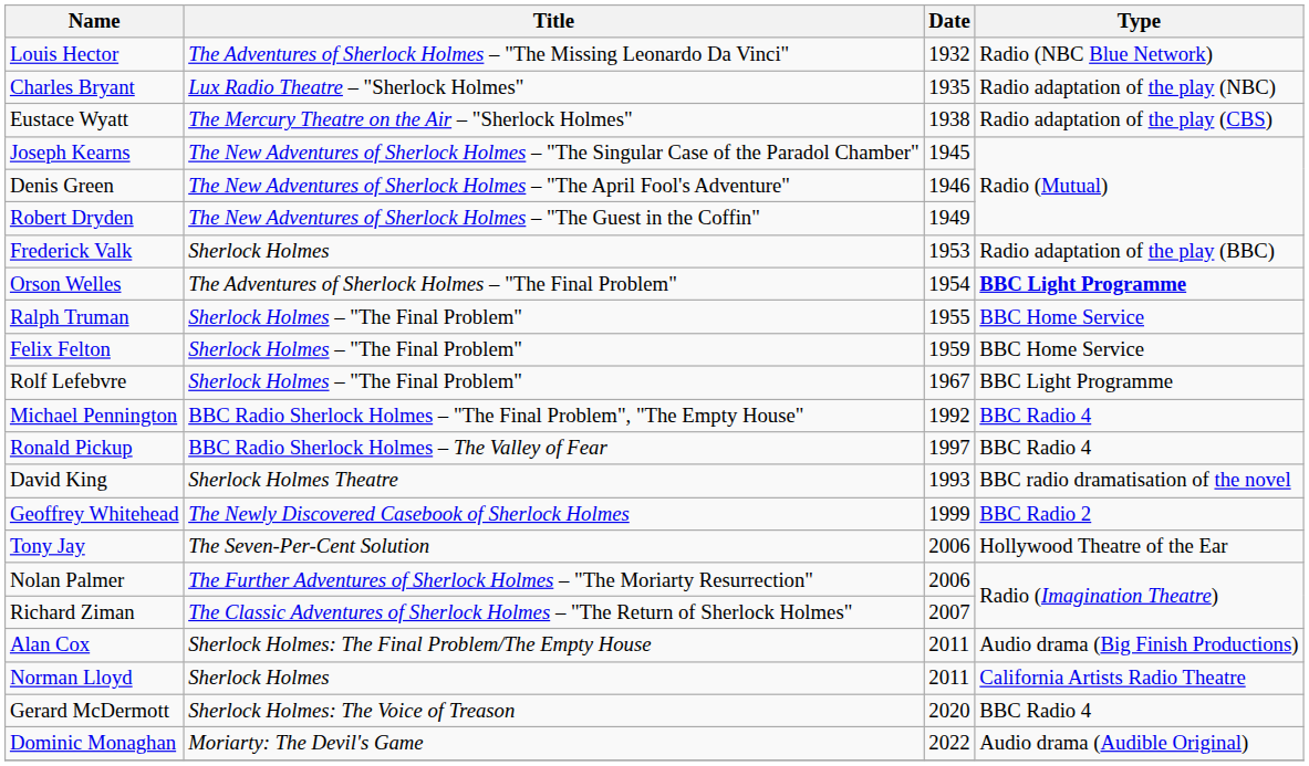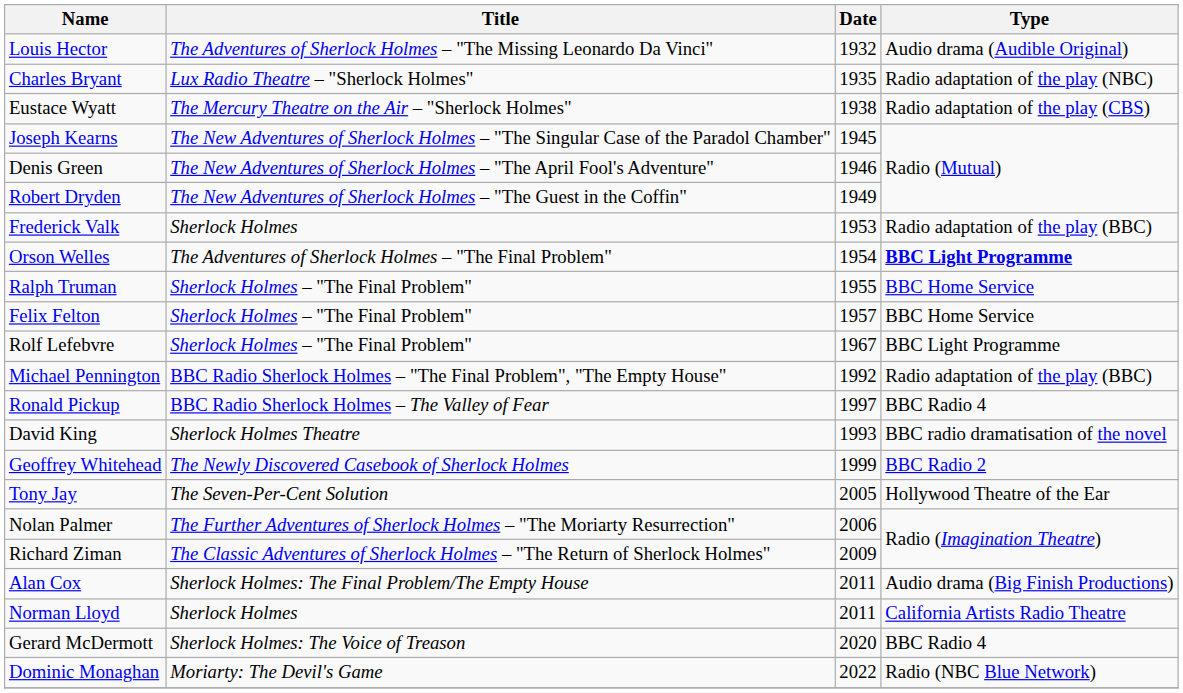 <table class="wikitable sortable">
 <tr>
 <th>Name</th>
 <th>Title</th>
 <th>Date</th>
 <th>Type</th>
 </tr>
 <tr>
 <td><a href='#'>Louis Hector</a></td>
 <td><em><a href='#'>The Adventures of Sherlock Holmes</a></em> – "The Missing Leonardo Da Vinci"</td>
 <td>1932</td>
-<td>Radio (NBC <a href='#'>Blue Network</a>)</td>
+<td>Audio drama (<a href='#'>Audible Original</a>)</td>
 </tr>
 <tr>
 <td><a href='#'>Charles Bryant</a></td>
 <td><em><a href='#'>Lux Radio Theatre</a></em> – "Sherlock Holmes"</td>
 <td>1935</td>
 <td>Radio adaptation of <a href='#'>the play</a> (NBC)</td>
 </tr>
 <tr>
 <td>Eustace Wyatt</td>
 <td><em><a href='#'>The Mercury Theatre on the Air</a></em> – "Sherlock Holmes"</td>
 <td>1938</td>
 <td>Radio adaptation of <a href='#'>the play</a> (<a href='#'>CBS</a>)</td>
 </tr>
 <tr>
 <td><a href='#'>Joseph Kearns</a></td>
 <td><em><a href='#'>The New Adventures of Sherlock Holmes</a></em> –  "The Singular Case of the Paradol Chamber"</td>
 <td>1945</td>
 <td rowspan="3">Radio (<a href='#'>Mutual</a>)</td>
 </tr>
 <tr>
 <td>Denis Green</td>
 <td><em><a href='#'>The New Adventures of Sherlock Holmes</a></em> – "The April Fool's Adventure"</td>
 <td>1946</td>
 </tr>
 <tr>
 <td><a href='#'>Robert Dryden</a></td>
 <td><em><a href='#'>The New Adventures of Sherlock Holmes</a></em> – "The Guest in the Coffin"</td>
 <td>1949</td>
 </tr>
 <tr>
 <td><a href='#'>Frederick Valk</a></td>
 <td><em>Sherlock Holmes</em></td>
 <td>1953</td>
 <td>Radio adaptation of <a href='#'>the play</a> (BBC)</td>
 </tr>
 <tr>
 <td><a href='#'>Orson Welles</a></td>
 <td><em>The Adventures of Sherlock Holmes</em> – "The Final Problem"</td>
 <td>1954</td>
 <td><strong><a href='#'>BBC Light Programme</a></strong></td>
 </tr>
 <tr>
 <td><a href='#'>Ralph Truman</a></td>
 <td><em><a href='#'>Sherlock Holmes</a></em> – "The Final Problem"</td>
 <td>1955</td>
 <td><a href='#'>BBC Home Service</a></td>
 </tr>
 <tr>
 <td><a href='#'>Felix Felton</a></td>
 <td><em><a href='#'>Sherlock Holmes</a></em> – "The Final Problem"</td>
-<td>1959</td>
+<td>1957</td>
 <td>BBC Home Service</td>
 </tr>
 <tr>
 <td>Rolf Lefebvre</td>
 <td><em><a href='#'>Sherlock Holmes</a></em> – "The Final Problem"</td>
 <td>1967</td>
 <td>BBC Light Programme</td>
 </tr>
 <tr>
 <td><a href='#'>Michael Pennington</a></td>
 <td><a href='#'>BBC Radio Sherlock Holmes</a> – "The Final Problem", "The Empty House"</td>
 <td>1992</td>
-<td><a href='#'>BBC Radio 4</a></td>
+<td>Radio adaptation of <a href='#'>the play</a> (BBC)</td>
 </tr>
 <tr>
 <td><a href='#'>Ronald Pickup</a></td>
 <td><a href='#'>BBC Radio Sherlock Holmes</a> – <em>The Valley of Fear</em></td>
 <td>1997</td>
 <td>BBC Radio 4</td>
 </tr>
 <tr>
 <td>David King</td>
 <td><em>Sherlock Holmes Theatre</em></td>
 <td>1993</td>
 <td>BBC radio dramatisation of <a href='#'>the novel</a></td>
 </tr>
 <tr>
 <td><a href='#'>Geoffrey Whitehead</a></td>
 <td><em><a href='#'>The Newly Discovered Casebook of Sherlock Holmes</a></em></td>
 <td>1999</td>
 <td><a href='#'>BBC Radio 2</a></td>
 </tr>
 <tr>
 <td><a href='#'>Tony Jay</a></td>
 <td><em>The Seven-Per-Cent Solution</em></td>
-<td>2006</td>
+<td>2005</td>
 <td>Hollywood Theatre of the Ear</td>
 </tr>
 <tr>
 <td>Nolan Palmer</td>
 <td><em><a href='#'>The Further Adventures of Sherlock Holmes</a></em> – "The Moriarty Resurrection"</td>
 <td>2006</td>
 <td rowspan="2">Radio (<em><a href='#'>Imagination Theatre</a></em>)</td>
 </tr>
 <tr>
 <td>Richard Ziman</td>
 <td><em><a href='#'>The Classic Adventures of Sherlock Holmes</a></em> – "The Return of Sherlock Holmes"</td>
-<td>2007</td>
+<td>2009</td>
 </tr>
 <tr>
 <td><a href='#'>Alan Cox</a></td>
 <td><em>Sherlock Holmes: The Final Problem/The Empty House</em></td>
 <td>2011</td>
 <td>Audio drama (<a href='#'>Big Finish Productions</a>)</td>
 </tr>
 <tr>
 <td><a href='#'>Norman Lloyd</a></td>
 <td><em>Sherlock Holmes</em></td>
 <td>2011</td>
 <td><a href='#'>California Artists Radio Theatre</a></td>
 </tr>
 <tr>
 <td>Gerard McDermott</td>
 <td><em>Sherlock Holmes: The Voice of Treason</em></td>
 <td>2020</td>
 <td>BBC Radio 4</td>
 </tr>
 <tr>
 <td><a href='#'>Dominic Monaghan</a></td>
 <td><em>Moriarty: The Devil's Game</em></td>
 <td>2022</td>
-<td>Audio drama (<a href='#'>Audible Original</a>)</td>
+<td>Radio (NBC <a href='#'>Blue Network</a>)</td>
 </tr>
 <tr>
 </tr>
 </table>
